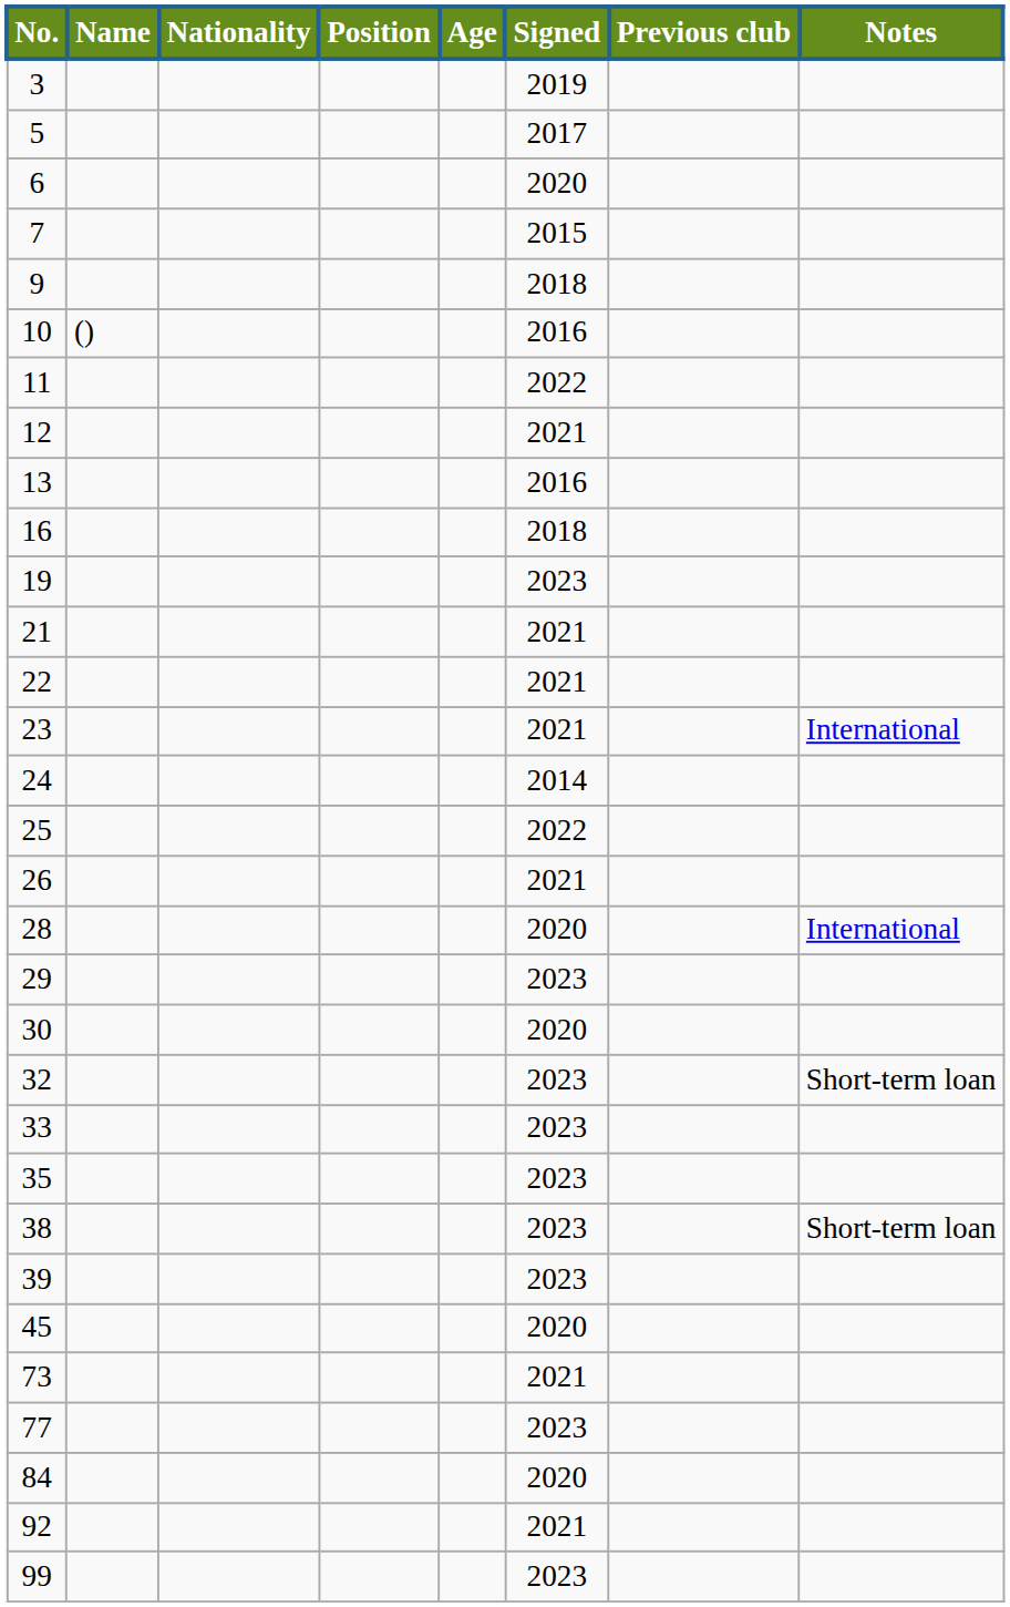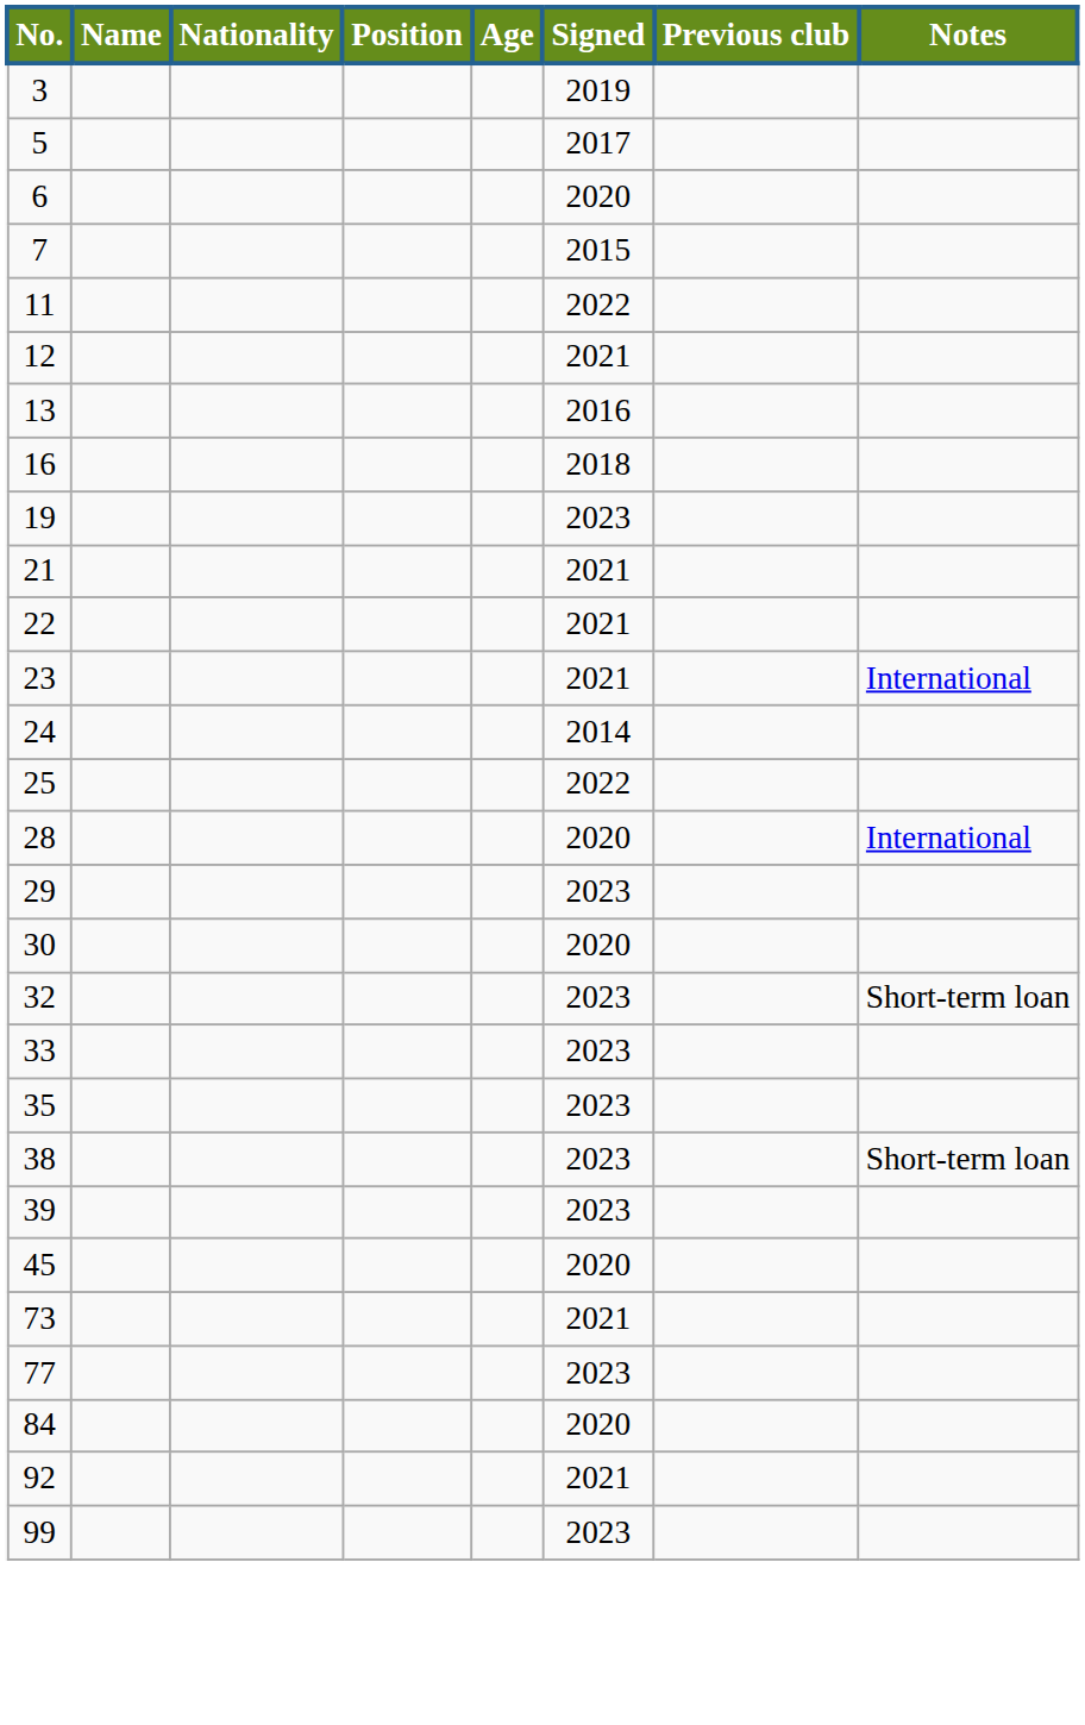 <table class="wikitable sortable" style="text-align:left; font-size:90%; max-width:1100px;">
 <tr>
 <th style="background-color:#658D1B; color:#FFFFFF; border:2px solid #236192;" scope="col" data-sort-type="number">No.</th>
 <th style="background-color:#658D1B; color:#FFFFFF; border:2px solid #236192;" scope="col">Name</th>
 <th style="background-color:#658D1B; color:#FFFFFF; border:2px solid #236192;" scope="col">Nationality</th>
 <th style="background-color:#658D1B; color:#FFFFFF; border:2px solid #236192;" scope="col">Position</th>
 <th style="background-color:#658D1B; color:#FFFFFF; border:2px solid #236192;" scope="col">Age</th>
 <th style="background-color:#658D1B; color:#FFFFFF; border:2px solid #236192;" scope="col">Signed</th>
 <th style="background-color:#658D1B; color:#FFFFFF; border:2px solid #236192;" scope="col">Previous club</th>
 <th style="background-color:#658D1B; color:#FFFFFF; border:2px solid #236192;" scope="col">Notes</th>
 </tr>
 <tr>
 <td align=center>3</td>
 <td></td>
 <td></td>
 <td align=center><a href='#'></a></td>
 <td align=center></td>
 <td align=center>2019</td>
 <td></td>
 <td></td>
 </tr>
 <tr>
 <td align=center>5</td>
 <td></td>
 <td></td>
 <td align=center><a href='#'></a></td>
 <td align=center></td>
 <td align=center>2017</td>
 <td></td>
 <td></td>
 </tr>
 <tr>
 <td align=center>6</td>
 <td></td>
 <td></td>
 <td align=center><a href='#'></a></td>
 <td align=center></td>
 <td align=center>2020</td>
 <td></td>
 <td></td>
 </tr>
 <tr>
 <td align=center>7</td>
 <td></td>
 <td></td>
 <td align=center><a href='#'></a></td>
 <td align=center></td>
 <td align=center>2015</td>
 <td></td>
 <td></td>
-</tr>
-<tr>
-<td align=center>9</td>
-<td></td>
-<td></td>
-<td align=center><a href='#'></a></td>
-<td align=center></td>
-<td align=center>2018</td>
-<td></td>
-<td><a href='#'></a></td>
-</tr>
-<tr>
-<td align=center>10</td>
-<td> (<strong><a href='#'></a></strong>)</td>
-<td></td>
-<td align=center><a href='#'></a></td>
-<td align=center></td>
-<td align=center>2016</td>
-<td></td>
-<td><a href='#'></a></td>
 </tr>
 <tr>
 <td align=center>11</td>
 <td></td>
 <td></td>
 <td align=center><a href='#'></a></td>
 <td align=center></td>
 <td align=center>2022</td>
 <td></td>
 <td><a href='#'></a></td>
 </tr>
 <tr>
 <td align=center>12</td>
 <td></td>
 <td></td>
 <td align=center><a href='#'></a></td>
 <td align=center></td>
 <td align=center>2021</td>
 <td></td>
 <td></td>
 </tr>
 <tr>
 <td align=center>13</td>
 <td></td>
 <td></td>
 <td align=center><a href='#'></a></td>
 <td align=center></td>
 <td align=center>2016</td>
 <td></td>
 <td><a href='#'></a></td>
 </tr>
 <tr>
 <td align=center>16</td>
 <td></td>
 <td></td>
 <td align=center><a href='#'></a></td>
 <td align=center></td>
 <td align=center>2018</td>
 <td></td>
 <td></td>
 </tr>
 <tr>
 <td align=center>19</td>
 <td></td>
 <td></td>
 <td align=center><a href='#'></a></td>
 <td align=center></td>
 <td align=center>2023</td>
 <td></td>
 <td></td>
 </tr>
 <tr>
 <td align=center>21</td>
 <td></td>
 <td></td>
 <td align=center><a href='#'></a></td>
 <td align=center></td>
 <td align=center>2021</td>
 <td></td>
 <td><a href='#'></a></td>
 </tr>
 <tr>
 <td align=center>22</td>
 <td></td>
 <td></td>
 <td align=center><a href='#'></a></td>
 <td align=center></td>
 <td align=center>2021</td>
 <td></td>
 <td></td>
 </tr>
 <tr>
 <td align=center>23</td>
 <td></td>
 <td></td>
 <td align=center><a href='#'></a></td>
 <td align=center></td>
 <td align=center>2021</td>
 <td></td>
 <td><a href='#'>International</a></td>
 </tr>
 <tr>
 <td align=center>24</td>
 <td></td>
 <td></td>
 <td align=center><a href='#'></a></td>
 <td align=center></td>
 <td align=center>2014</td>
 <td></td>
 <td></td>
 </tr>
 <tr>
 <td align=center>25</td>
 <td></td>
 <td></td>
 <td align=center><a href='#'></a></td>
 <td align=center></td>
 <td align=center>2022</td>
-<td></td>
-<td></td>
-</tr>
-<tr>
-<td align=center>26</td>
-<td></td>
-<td></td>
-<td align=center><a href='#'></a></td>
-<td align=center></td>
-<td align=center>2021</td>
 <td></td>
 <td></td>
 </tr>
 <tr>
 <td align=center>28</td>
 <td></td>
 <td></td>
 <td align=center><a href='#'></a></td>
 <td align=center></td>
 <td align=center>2020</td>
 <td></td>
 <td><a href='#'>International</a></td>
 </tr>
 <tr>
 <td align=center>29</td>
 <td></td>
 <td></td>
 <td align=center><a href='#'></a></td>
 <td align=center></td>
 <td align=center>2023</td>
 <td></td>
 <td><a href='#'></a></td>
 </tr>
 <tr>
 <td align=center>30</td>
 <td></td>
 <td></td>
 <td align=center><a href='#'></a></td>
 <td align=center></td>
 <td align=center>2020</td>
 <td></td>
 <td></td>
 </tr>
 <tr>
 <td align=center>32</td>
 <td></td>
 <td></td>
 <td align=center><a href='#'></a></td>
 <td align=center></td>
 <td align=center>2023</td>
 <td></td>
 <td>Short-term loan</td>
 </tr>
 <tr>
 <td align=center>33</td>
 <td></td>
 <td></td>
 <td align=center><a href='#'></a></td>
 <td align=center></td>
 <td align=center>2023</td>
 <td></td>
 <td><a href='#'></a></td>
 </tr>
 <tr>
 <td align=center>35</td>
 <td></td>
 <td></td>
 <td align=center><a href='#'></a></td>
 <td align=center></td>
 <td align=center>2023</td>
 <td></td>
 <td></td>
 </tr>
 <tr>
 <td align=center>38</td>
 <td></td>
 <td></td>
 <td align=center><a href='#'></a></td>
 <td align=center></td>
 <td align=center>2023</td>
 <td></td>
 <td>Short-term loan</td>
 </tr>
 <tr>
 <td align=center>39</td>
 <td></td>
 <td></td>
 <td align=center><a href='#'></a></td>
 <td align=center></td>
 <td align=center>2023</td>
 <td></td>
 <td><a href='#'></a></td>
 </tr>
 <tr>
 <td align=center>45</td>
 <td></td>
 <td></td>
 <td align=center><a href='#'></a></td>
 <td align=center></td>
 <td align=center>2020</td>
 <td></td>
 <td><a href='#'></a></td>
 </tr>
 <tr>
 <td align=center>73</td>
 <td></td>
 <td></td>
 <td align=center><a href='#'></a></td>
 <td align=center></td>
 <td align=center>2021</td>
 <td></td>
 <td><a href='#'></a></td>
 </tr>
 <tr>
 <td align=center>77</td>
 <td></td>
 <td></td>
 <td align=center><a href='#'></a></td>
 <td align=center></td>
 <td align=center>2023</td>
 <td></td>
 <td><a href='#'></a></td>
 </tr>
 <tr>
 <td align=center>84</td>
 <td></td>
 <td></td>
 <td align=center><a href='#'></a></td>
 <td align=center></td>
 <td align=center>2020</td>
 <td></td>
 <td><a href='#'></a></td>
 </tr>
 <tr>
 <td align=center>92</td>
 <td></td>
 <td></td>
 <td align=center><a href='#'></a></td>
 <td align=center></td>
 <td align=center>2021</td>
 <td></td>
 <td></td>
 </tr>
 <tr>
 <td align=center>99</td>
 <td></td>
 <td></td>
 <td align=center><a href='#'></a></td>
 <td align=center></td>
 <td align=center>2023</td>
 <td></td>
 <td><a href='#'></a></td>
 </tr>
 </table>
